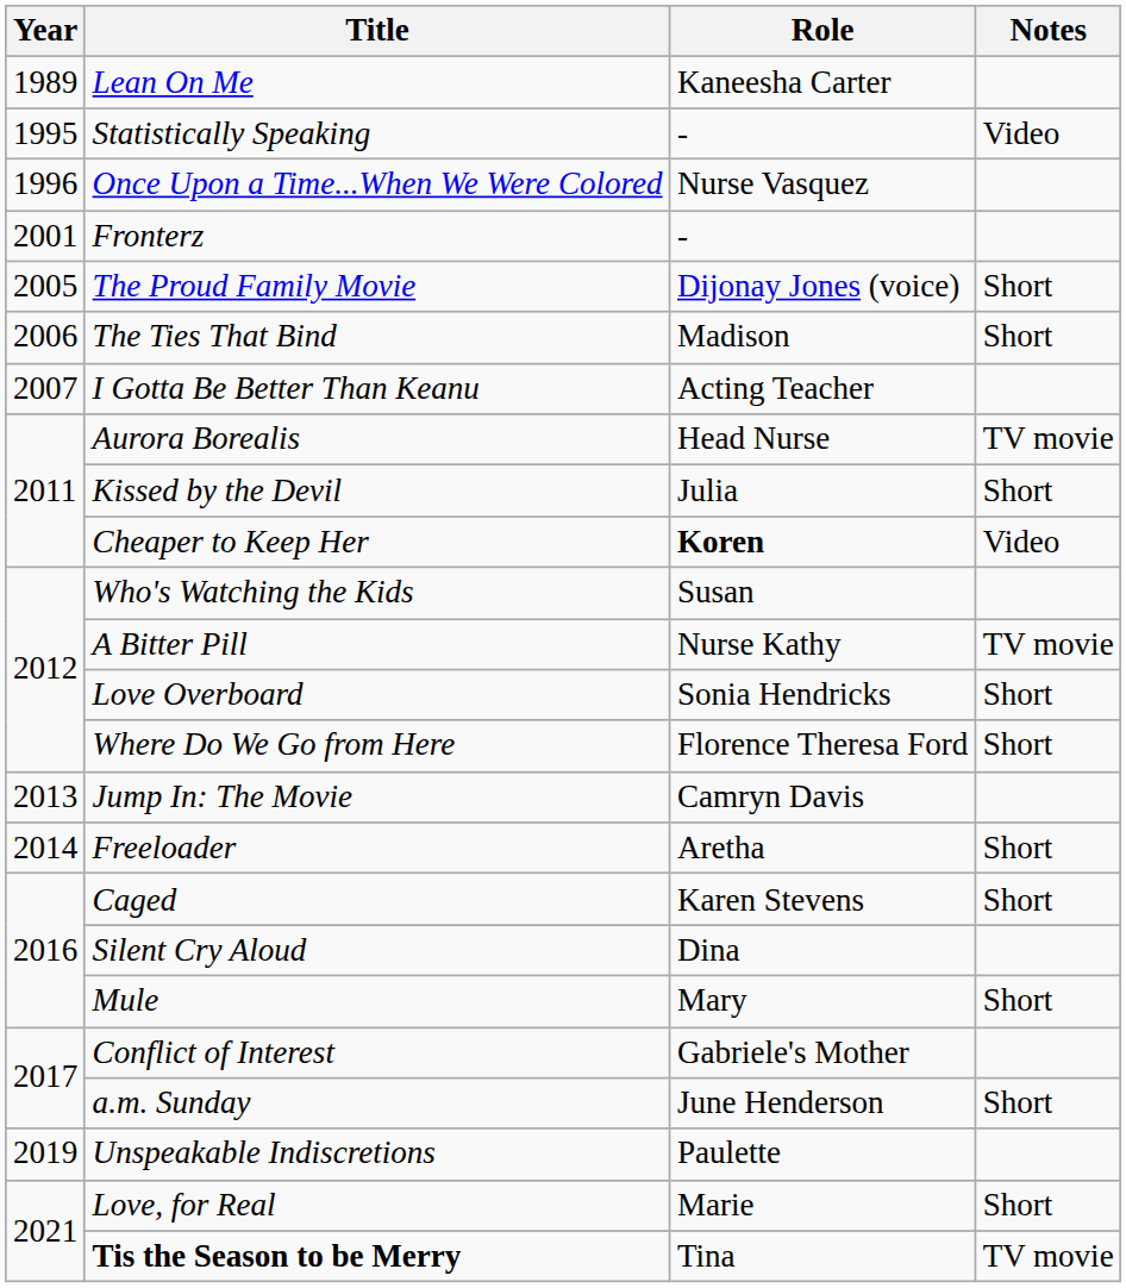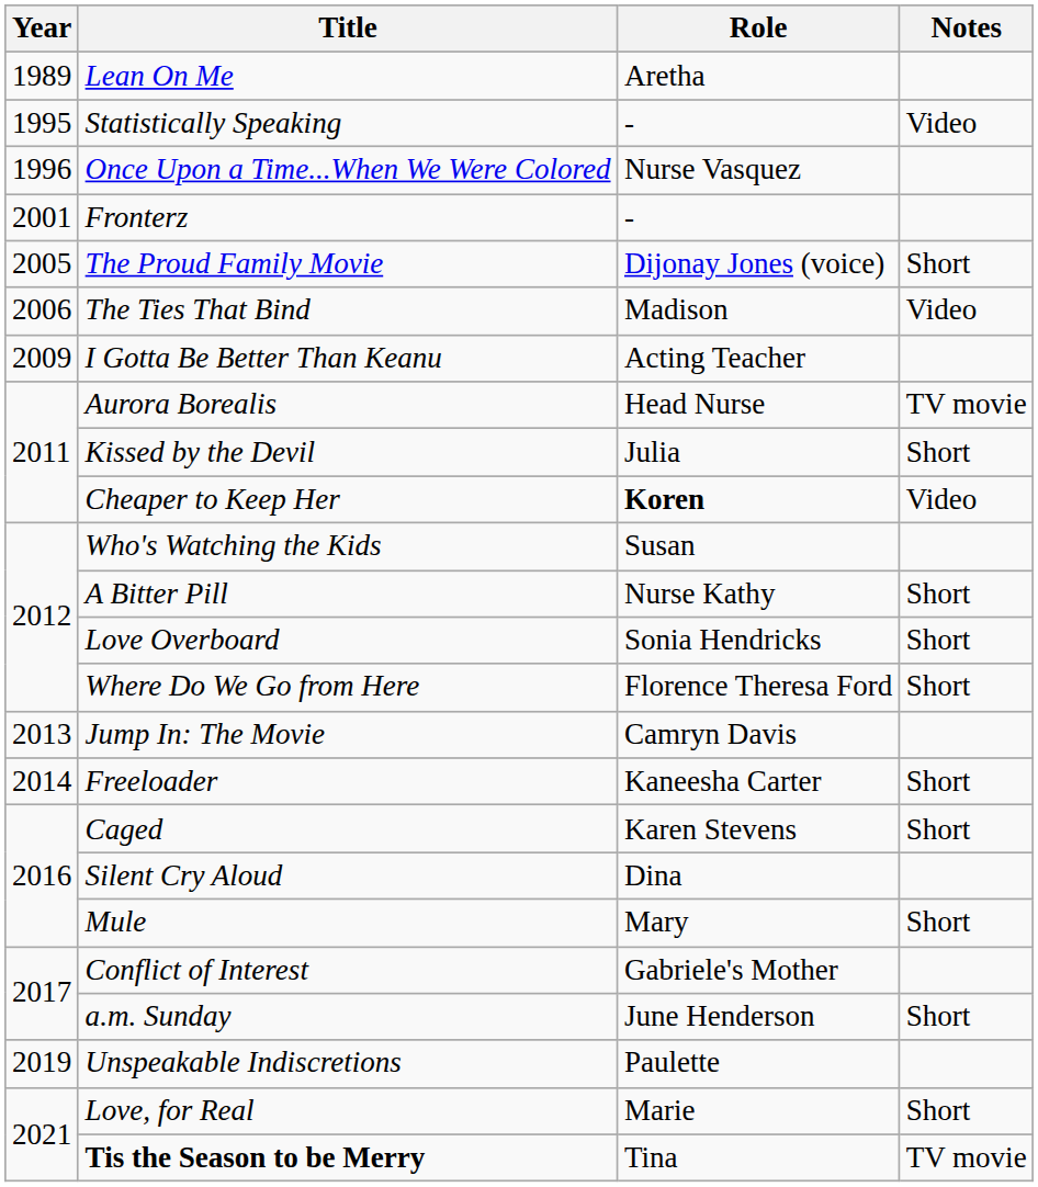 <table class="wikitable sortable">
 <tr>
 <th>Year</th>
 <th>Title</th>
 <th>Role</th>
 <th>Notes</th>
 </tr>
 <tr>
 <td>1989</td>
 <td><em><a href='#'>Lean On Me</a></em></td>
-<td>Kaneesha Carter</td>
+<td>Aretha</td>
 <td></td>
 </tr>
 <tr>
 <td>1995</td>
 <td><em>Statistically Speaking</em></td>
 <td>-</td>
 <td>Video</td>
 </tr>
 <tr>
 <td>1996</td>
 <td><em><a href='#'>Once Upon a Time...When We Were Colored</a></em></td>
 <td>Nurse Vasquez</td>
 <td></td>
 </tr>
 <tr>
 <td>2001</td>
 <td><em>Fronterz</em></td>
 <td>-</td>
 <td></td>
 </tr>
 <tr>
 <td>2005</td>
 <td><em><a href='#'>The Proud Family Movie</a></em></td>
 <td><a href='#'>Dijonay Jones</a> (voice)</td>
 <td>Short</td>
 </tr>
 <tr>
 <td>2006</td>
 <td><em>The Ties That Bind</em></td>
 <td>Madison</td>
-<td>Short</td>
+<td>Video</td>
 </tr>
 <tr>
-<td>2007</td>
+<td>2009</td>
 <td><em>I Gotta Be Better Than Keanu</em></td>
 <td>Acting Teacher</td>
 <td></td>
 </tr>
 <tr>
 <td rowspan=3>2011</td>
 <td><em>Aurora Borealis</em></td>
 <td>Head Nurse</td>
 <td>TV movie</td>
 </tr>
 <tr>
 <td><em>Kissed by the Devil</em></td>
 <td>Julia</td>
 <td>Short</td>
 </tr>
 <tr>
 <td><em>Cheaper to Keep Her</em></td>
 <td><strong>Koren</strong></td>
 <td>Video</td>
 </tr>
 <tr>
 <td rowspan=4>2012</td>
 <td><em>Who's Watching the Kids</em></td>
 <td>Susan</td>
 <td></td>
 </tr>
 <tr>
 <td><em>A Bitter Pill</em></td>
 <td>Nurse Kathy</td>
-<td>TV movie</td>
+<td>Short</td>
 </tr>
 <tr>
 <td><em>Love Overboard</em></td>
 <td>Sonia Hendricks</td>
 <td>Short</td>
 </tr>
 <tr>
 <td><em>Where Do We Go from Here</em></td>
 <td>Florence Theresa Ford</td>
 <td>Short</td>
 </tr>
 <tr>
 <td>2013</td>
 <td><em>Jump In: The Movie</em></td>
 <td>Camryn Davis</td>
 <td></td>
 </tr>
 <tr>
 <td>2014</td>
 <td><em>Freeloader</em></td>
-<td>Aretha</td>
+<td>Kaneesha Carter</td>
 <td>Short</td>
 </tr>
 <tr>
 <td rowspan=3>2016</td>
 <td><em>Caged</em></td>
 <td>Karen Stevens</td>
 <td>Short</td>
 </tr>
 <tr>
 <td><em>Silent Cry Aloud</em></td>
 <td>Dina</td>
 <td></td>
 </tr>
 <tr>
 <td><em>Mule</em></td>
 <td>Mary</td>
 <td>Short</td>
 </tr>
 <tr>
 <td rowspan=2>2017</td>
 <td><em>Conflict of Interest</em></td>
 <td>Gabriele's Mother</td>
 <td></td>
 </tr>
 <tr>
 <td><em>a.m. Sunday</em></td>
 <td>June Henderson</td>
 <td>Short</td>
 </tr>
 <tr>
 <td>2019</td>
 <td><em>Unspeakable Indiscretions</em></td>
 <td>Paulette</td>
 <td></td>
 </tr>
 <tr>
 <td rowspan=2>2021</td>
 <td><em>Love, for Real</em></td>
 <td>Marie</td>
 <td>Short</td>
 </tr>
 <tr>
 <td><strong>Tis the Season to be Merry<em></td>
 <td>Tina</td>
 <td>TV movie</td>
 </tr>
 </table>
